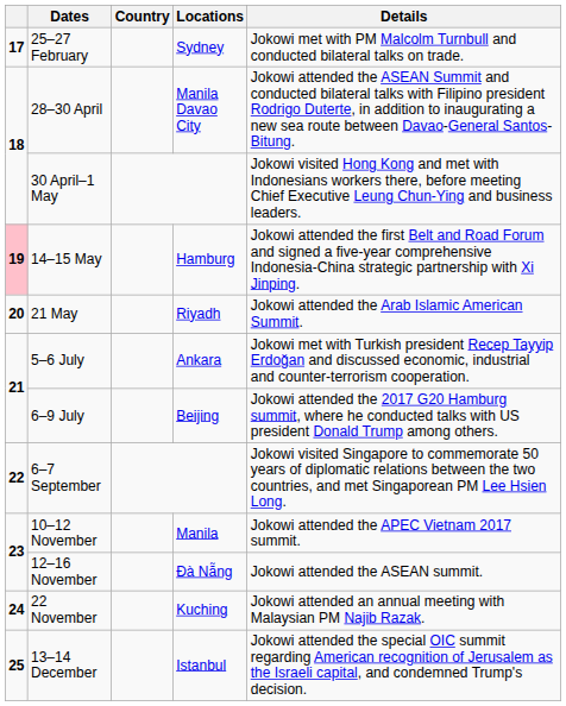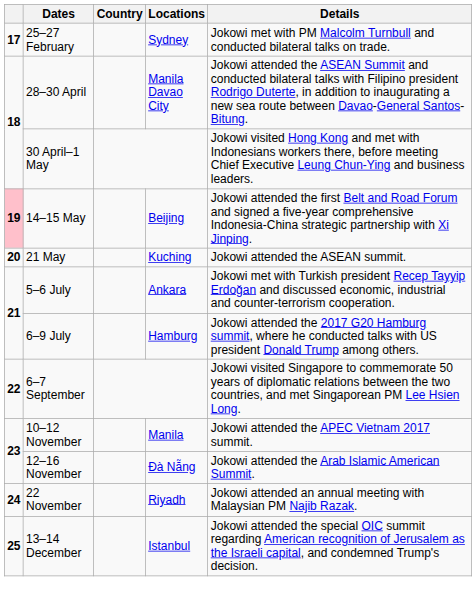 <table class="wikitable sortable" border="1" style="margin: 1em auto 1em auto">
 <tr>
 <th></th>
 <th>Dates</th>
 <th>Country</th>
 <th>Locations</th>
 <th>Details</th>
 </tr>
 <tr>
 <td><strong>17</strong></td>
 <td>25–27 February</td>
 <td></td>
 <td><a href='#'>Sydney</a></td>
 <td>Jokowi met with PM <a href='#'>Malcolm Turnbull</a> and conducted bilateral talks on trade.</td>
 </tr>
 <tr>
 <td rowspan=2><strong>18</strong></td>
 <td>28–30 April</td>
 <td></td>
 <td><a href='#'>Manila</a><br><a href='#'>Davao City</a></td>
 <td>Jokowi attended the <a href='#'>ASEAN Summit</a> and conducted bilateral talks with Filipino president <a href='#'>Rodrigo Duterte</a>, in addition to inaugurating a new sea route between <a href='#'>Davao</a>-<a href='#'>General Santos</a>-<a href='#'>Bitung</a>.</td>
 </tr>
 <tr>
 <td>30 April–1 May</td>
 <td colspan=2></td>
 <td>Jokowi visited <a href='#'>Hong Kong</a> and met with Indonesians workers there, before meeting Chief Executive <a href='#'>Leung Chun-Ying</a> and business leaders.</td>
 </tr>
 <tr>
 <td rowspan=1 style="background: pink;"><strong>19</strong></td>
 <td>14–15 May</td>
 <td></td>
-<td><a href='#'>Hamburg</a></td>
+<td><a href='#'>Beijing</a></td>
 <td>Jokowi attended the first <a href='#'>Belt and Road Forum</a> and signed a five-year comprehensive Indonesia-China strategic partnership with <a href='#'>Xi Jinping</a>.</td>
 </tr>
 <tr>
 <td rowspan=1><strong>20</strong></td>
 <td>21 May</td>
 <td></td>
-<td><a href='#'>Riyadh</a></td>
-<td>Jokowi attended the <a href='#'>Arab Islamic American Summit</a>.</td>
+<td><a href='#'>Kuching</a></td>
+<td>Jokowi attended the ASEAN summit.</td>
 </tr>
 <tr>
 <td rowspan=2><strong>21</strong></td>
 <td>5–6 July</td>
 <td></td>
 <td><a href='#'>Ankara</a></td>
 <td>Jokowi met with Turkish president <a href='#'>Recep Tayyip Erdoğan</a> and discussed economic, industrial and counter-terrorism cooperation.</td>
 </tr>
 <tr>
 <td>6–9 July</td>
 <td></td>
-<td><a href='#'>Beijing</a></td>
+<td><a href='#'>Hamburg</a></td>
 <td>Jokowi attended the <a href='#'>2017 G20 Hamburg summit</a>, where he conducted talks with US president <a href='#'>Donald Trump</a> among others.</td>
 </tr>
 <tr>
 <td rowspan=1><strong>22</strong></td>
 <td>6–7 September</td>
 <td colspan=2></td>
 <td>Jokowi visited Singapore to commemorate 50 years of diplomatic relations between the two countries, and met Singaporean PM <a href='#'>Lee Hsien Long</a>.</td>
 </tr>
 <tr>
 <td rowspan=2><strong>23</strong></td>
 <td>10–12 November</td>
 <td></td>
 <td><a href='#'>Manila</a></td>
 <td>Jokowi attended the <a href='#'>APEC Vietnam 2017</a> summit.</td>
 </tr>
 <tr>
 <td>12–16 November</td>
 <td></td>
 <td><a href='#'>Đà Nẵng</a></td>
-<td>Jokowi attended the ASEAN summit.</td>
+<td>Jokowi attended the <a href='#'>Arab Islamic American Summit</a>.</td>
 </tr>
 <tr>
 <td rowspan=1><strong>24</strong></td>
 <td>22 November</td>
 <td></td>
-<td><a href='#'>Kuching</a></td>
+<td><a href='#'>Riyadh</a></td>
 <td>Jokowi attended an annual meeting with Malaysian PM <a href='#'>Najib Razak</a>.</td>
 </tr>
 <tr>
 <td rowspan=1><strong>25</strong></td>
 <td>13–14 December</td>
 <td></td>
 <td><a href='#'>Istanbul</a></td>
 <td>Jokowi attended the special <a href='#'>OIC</a> summit regarding <a href='#'>American recognition of Jerusalem as the Israeli capital</a>, and condemned Trump's decision.</td>
 </tr>
 </table>
